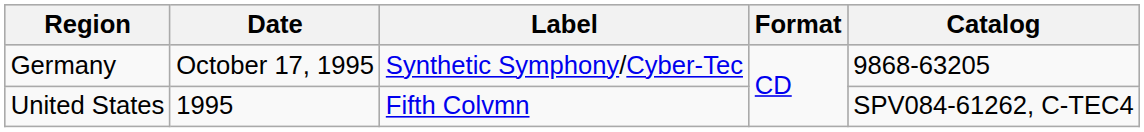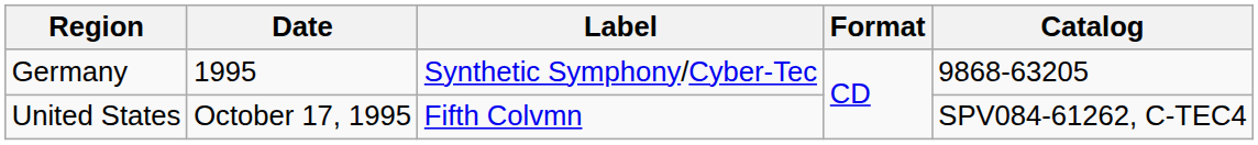 <table class="wikitable">
 <tr>
 <th>Region</th>
 <th>Date</th>
 <th>Label</th>
 <th>Format</th>
 <th>Catalog</th>
 </tr>
 <tr>
 <td>Germany</td>
-<td>October 17, 1995</td>
+<td>1995</td>
 <td><a href='#'>Synthetic Symphony</a>/<a href='#'>Cyber-Tec</a></td>
 <td rowspan="2"><a href='#'>CD</a></td>
 <td>9868-63205</td>
 </tr>
 <tr>
 <td>United States</td>
-<td>1995</td>
+<td>October 17, 1995</td>
 <td><a href='#'>Fifth Colvmn</a></td>
 <td>SPV084-61262, C-TEC4</td>
 </tr>
 </table>
